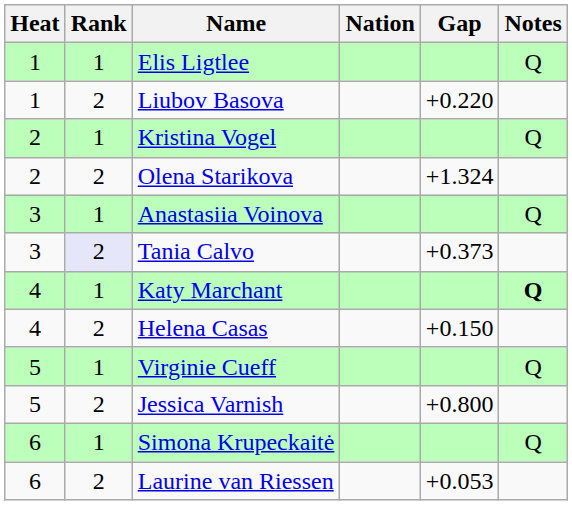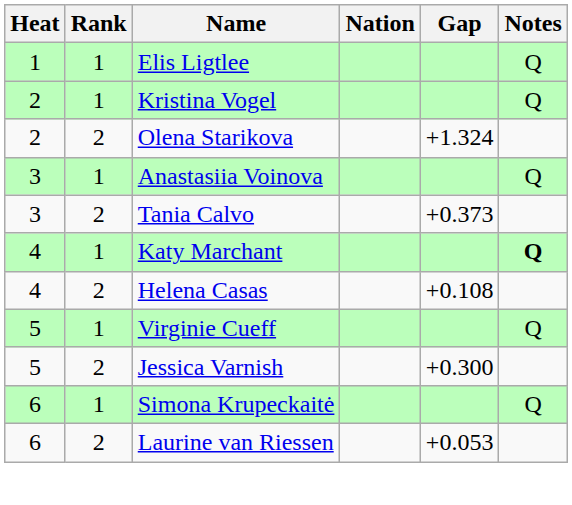 <table class="wikitable sortable" style="text-align:center">
 <tr>
 <th>Heat</th>
 <th>Rank</th>
 <th>Name</th>
 <th>Nation</th>
 <th>Gap</th>
 <th>Notes</th>
 </tr>
 <tr bgcolor=bbffbb>
 <td>1</td>
 <td>1</td>
 <td align=left><a href='#'>Elis Ligtlee</a></td>
 <td align=left></td>
 <td></td>
 <td>Q</td>
-</tr>
-<tr>
-<td>1</td>
-<td>2</td>
-<td align=left><a href='#'>Liubov Basova</a></td>
-<td align=left></td>
-<td>+0.220</td>
-<td></td>
 </tr>
 <tr bgcolor=bbffbb>
 <td>2</td>
 <td>1</td>
 <td align=left><a href='#'>Kristina Vogel</a></td>
 <td align=left></td>
 <td></td>
 <td>Q</td>
 </tr>
 <tr>
 <td>2</td>
 <td>2</td>
 <td align=left><a href='#'>Olena Starikova</a></td>
 <td align=left></td>
 <td>+1.324</td>
 <td></td>
 </tr>
 <tr bgcolor=bbffbb>
 <td>3</td>
 <td>1</td>
 <td align=left><a href='#'>Anastasiia Voinova</a></td>
 <td align=left></td>
 <td></td>
 <td>Q</td>
 </tr>
 <tr>
 <td>3</td>
-<td style="background: lavender;">2</td>
+<td>2</td>
 <td align=left><a href='#'>Tania Calvo</a></td>
 <td align=left></td>
 <td>+0.373</td>
 <td></td>
 </tr>
 <tr bgcolor=bbffbb>
 <td>4</td>
 <td>1</td>
 <td align=left><a href='#'>Katy Marchant</a></td>
 <td align=left></td>
 <td></td>
 <td><strong>Q</strong></td>
 </tr>
 <tr>
 <td>4</td>
 <td>2</td>
 <td align=left><a href='#'>Helena Casas</a></td>
 <td align=left></td>
-<td>+0.150</td>
+<td>+0.108</td>
 <td></td>
 </tr>
 <tr bgcolor=bbffbb>
 <td>5</td>
 <td>1</td>
 <td align=left><a href='#'>Virginie Cueff</a></td>
 <td align=left></td>
 <td></td>
 <td>Q</td>
 </tr>
 <tr>
 <td>5</td>
 <td>2</td>
 <td align=left><a href='#'>Jessica Varnish</a></td>
 <td align=left></td>
-<td>+0.800</td>
+<td>+0.300</td>
 <td></td>
 </tr>
 <tr bgcolor=bbffbb>
 <td>6</td>
 <td>1</td>
 <td align=left><a href='#'>Simona Krupeckaitė</a></td>
 <td align=left></td>
 <td></td>
 <td>Q</td>
 </tr>
 <tr>
 <td>6</td>
 <td>2</td>
 <td align=left><a href='#'>Laurine van Riessen</a></td>
 <td align=left></td>
 <td>+0.053</td>
 <td></td>
 </tr>
 </table>
